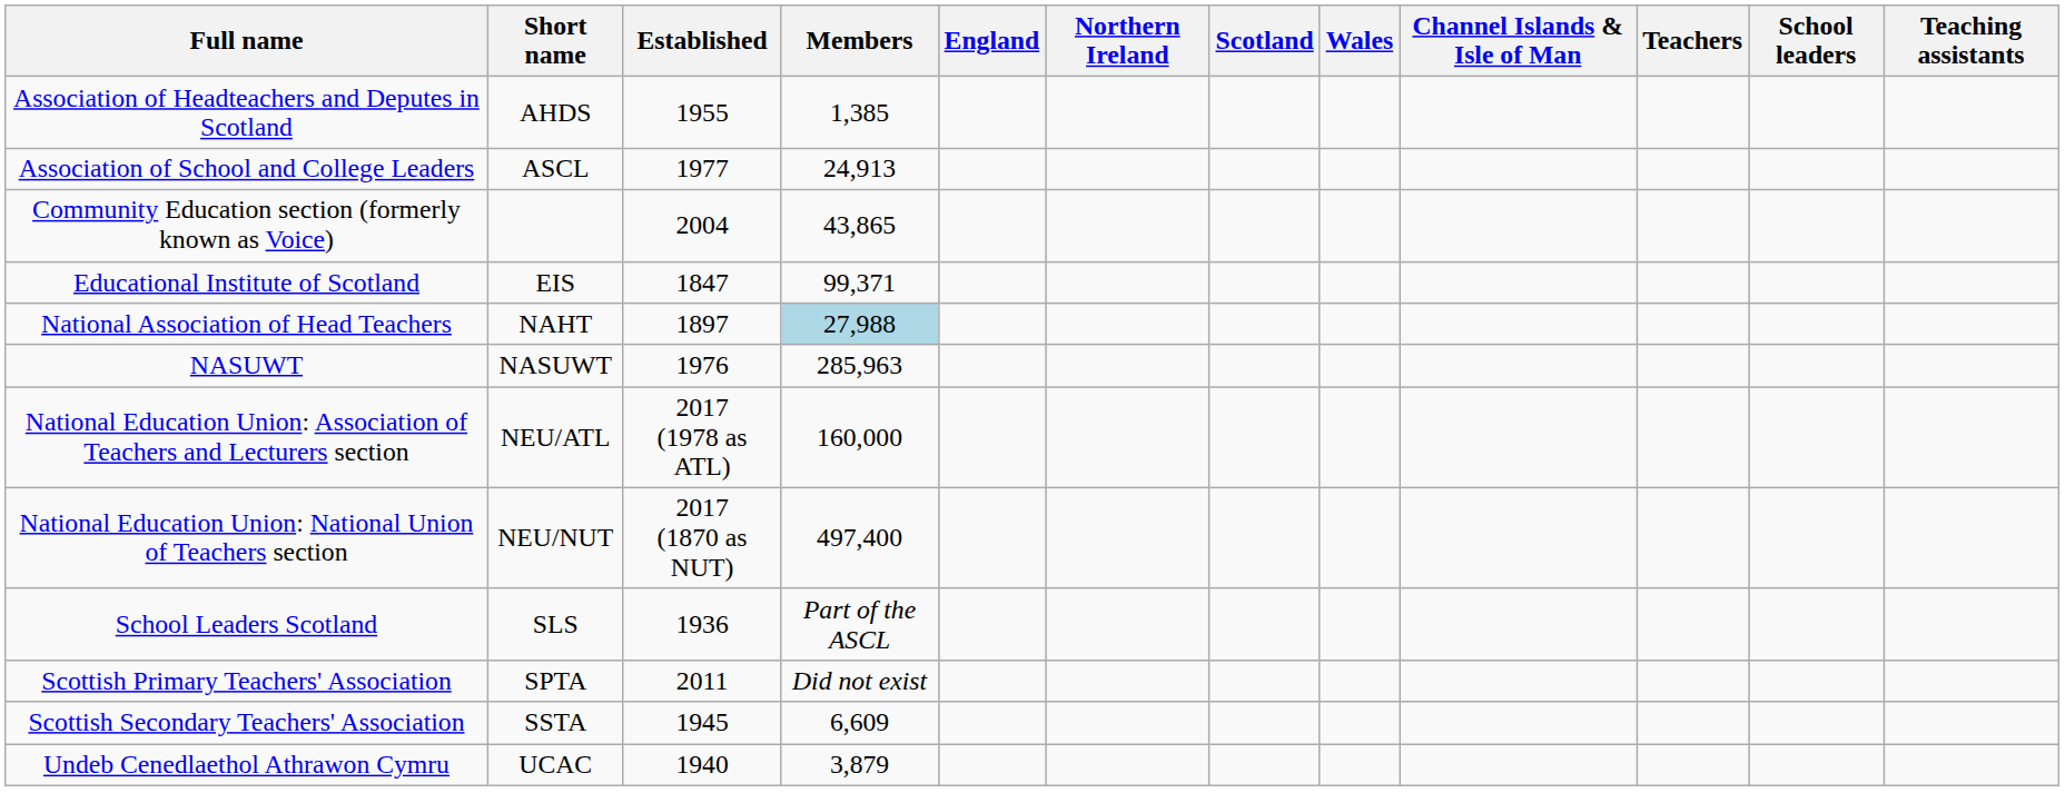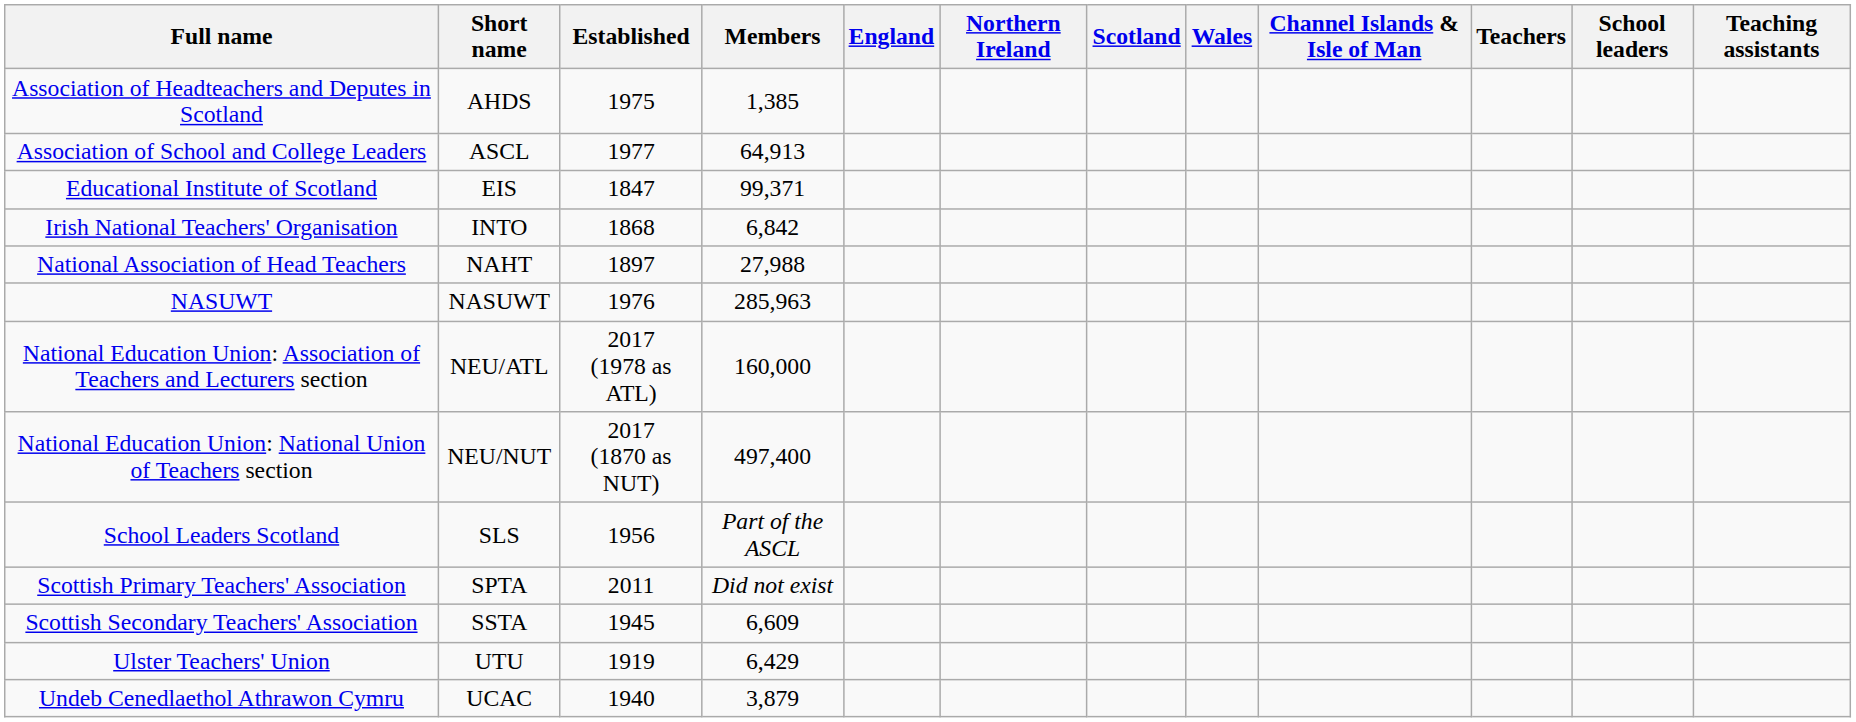 <table class="wikitable" style="text-align: center">
 <tr>
 <th>Full name</th>
 <th>Short name</th>
 <th>Established</th>
 <th>Members</th>
 <th><a href='#'>England</a></th>
 <th><a href='#'>Northern Ireland</a></th>
 <th><a href='#'>Scotland</a></th>
 <th><a href='#'>Wales</a></th>
 <th><a href='#'>Channel Islands</a> & <a href='#'>Isle of Man</a></th>
 <th>Teachers</th>
 <th>School leaders</th>
 <th>Teaching assistants</th>
 </tr>
 <tr>
 <td><a href='#'>Association of Headteachers and Deputes in Scotland</a></td>
 <td>AHDS</td>
-<td>1955</td>
+<td>1975</td>
 <td>1,385</td>
 <td></td>
 <td></td>
 <td></td>
 <td></td>
 <td></td>
 <td></td>
 <td></td>
 <td></td>
 </tr>
 <tr>
 <td><a href='#'>Association of School and College Leaders</a></td>
 <td>ASCL</td>
 <td>1977</td>
-<td>24,913</td>
-<td></td>
-<td></td>
-<td></td>
-<td></td>
-<td></td>
-<td></td>
-<td></td>
-<td></td>
-</tr>
-<tr>
-<td><a href='#'>Community</a> Education section (formerly known as <a href='#'>Voice</a>)</td>
-<td></td>
-<td>2004</td>
-<td>43,865</td>
+<td>64,913</td>
 <td></td>
 <td></td>
 <td></td>
 <td></td>
 <td></td>
 <td></td>
 <td></td>
 <td></td>
 </tr>
 <tr>
 <td><a href='#'>Educational Institute of Scotland</a></td>
 <td>EIS</td>
 <td>1847</td>
 <td>99,371</td>
 <td></td>
 <td></td>
 <td></td>
 <td></td>
 <td></td>
 <td></td>
 <td></td>
 <td></td>
 </tr>
 <tr>
+<td><a href='#'>Irish National Teachers' Organisation </a></td>
+<td>INTO</td>
+<td>1868</td>
+<td>6,842</td>
+<td></td>
+<td></td>
+<td></td>
+<td></td>
+<td></td>
+<td></td>
+<td></td>
+<td></td>
+</tr>
+<tr>
 <td><a href='#'>National Association of Head Teachers</a></td>
 <td>NAHT</td>
 <td>1897</td>
-<td style="background: lightblue;">27,988</td>
+<td>27,988</td>
 <td></td>
 <td></td>
 <td></td>
 <td></td>
 <td></td>
 <td></td>
 <td></td>
 <td></td>
 </tr>
 <tr>
 <td><a href='#'>NASUWT</a></td>
 <td>NASUWT</td>
 <td>1976</td>
 <td>285,963</td>
 <td></td>
 <td></td>
 <td></td>
 <td></td>
 <td></td>
 <td></td>
 <td></td>
 <td></td>
 </tr>
 <tr>
 <td><a href='#'>National Education Union</a>: <a href='#'>Association of Teachers and Lecturers</a> section</td>
 <td>NEU/ATL</td>
 <td>2017<br>(1978 as ATL)</td>
 <td>160,000</td>
 <td></td>
 <td></td>
 <td></td>
 <td></td>
 <td></td>
 <td></td>
 <td></td>
 <td></td>
 </tr>
 <tr>
 <td><a href='#'>National Education Union</a>: <a href='#'>National Union of Teachers</a> section</td>
 <td>NEU/NUT</td>
 <td>2017<br>(1870 as NUT)</td>
 <td>497,400</td>
 <td></td>
 <td></td>
 <td></td>
 <td></td>
 <td></td>
 <td></td>
 <td></td>
 <td></td>
 </tr>
 <tr>
 <td><a href='#'>School Leaders Scotland</a></td>
 <td>SLS</td>
-<td>1936</td>
+<td>1956</td>
 <td><em>Part of the ASCL</em></td>
 <td></td>
 <td></td>
 <td></td>
 <td></td>
 <td></td>
 <td></td>
 <td></td>
 <td></td>
 </tr>
 <tr>
 <td><a href='#'>Scottish Primary Teachers' Association</a></td>
 <td>SPTA</td>
 <td>2011</td>
 <td><em>Did not exist</em></td>
 <td></td>
 <td></td>
 <td></td>
 <td></td>
 <td></td>
 <td></td>
 <td></td>
 <td></td>
 </tr>
 <tr>
 <td><a href='#'>Scottish Secondary Teachers' Association</a></td>
 <td>SSTA</td>
 <td>1945</td>
 <td>6,609</td>
 <td></td>
 <td></td>
 <td></td>
 <td></td>
 <td></td>
 <td></td>
 <td></td>
 <td></td>
 </tr>
 <tr>
+<td><a href='#'>Ulster Teachers' Union</a></td>
+<td>UTU</td>
+<td>1919</td>
+<td>6,429</td>
+<td></td>
+<td></td>
+<td></td>
+<td></td>
+<td></td>
+<td></td>
+<td></td>
+<td></td>
+</tr>
+<tr>
 <td><a href='#'>Undeb Cenedlaethol Athrawon Cymru</a></td>
 <td>UCAC</td>
 <td>1940</td>
 <td>3,879</td>
 <td></td>
 <td></td>
 <td></td>
 <td></td>
 <td></td>
 <td></td>
 <td></td>
 <td></td>
 </tr>
 </table>
